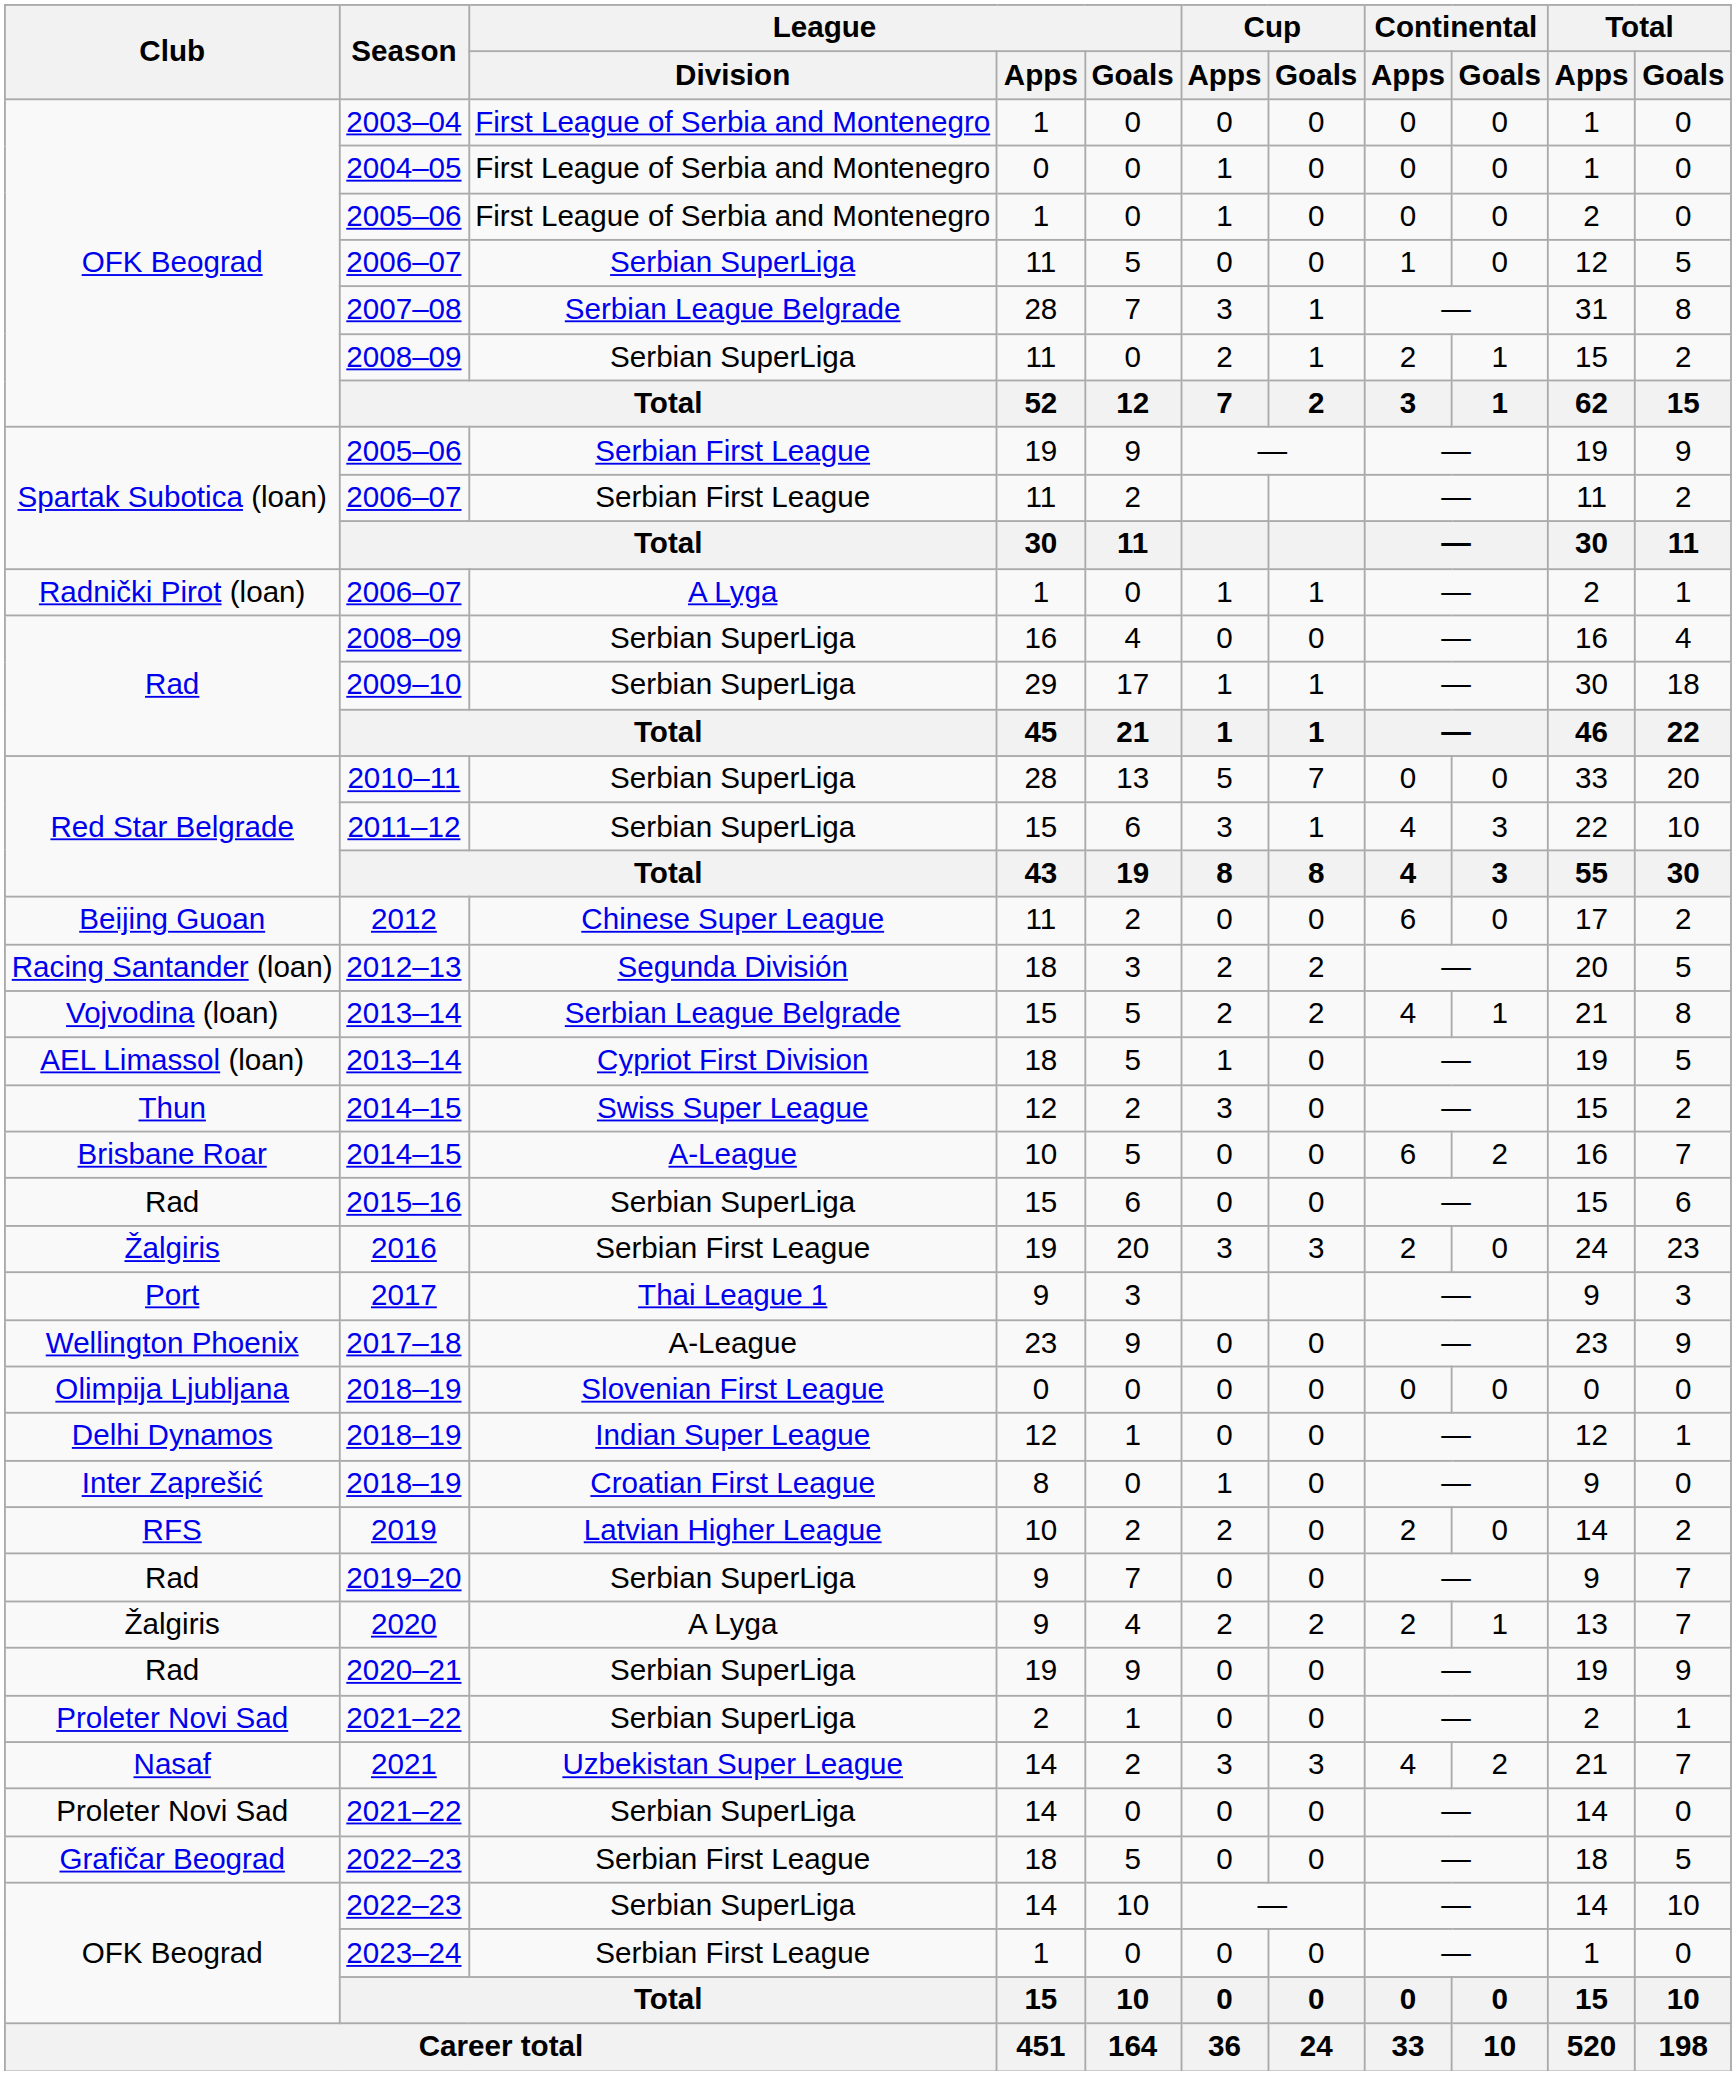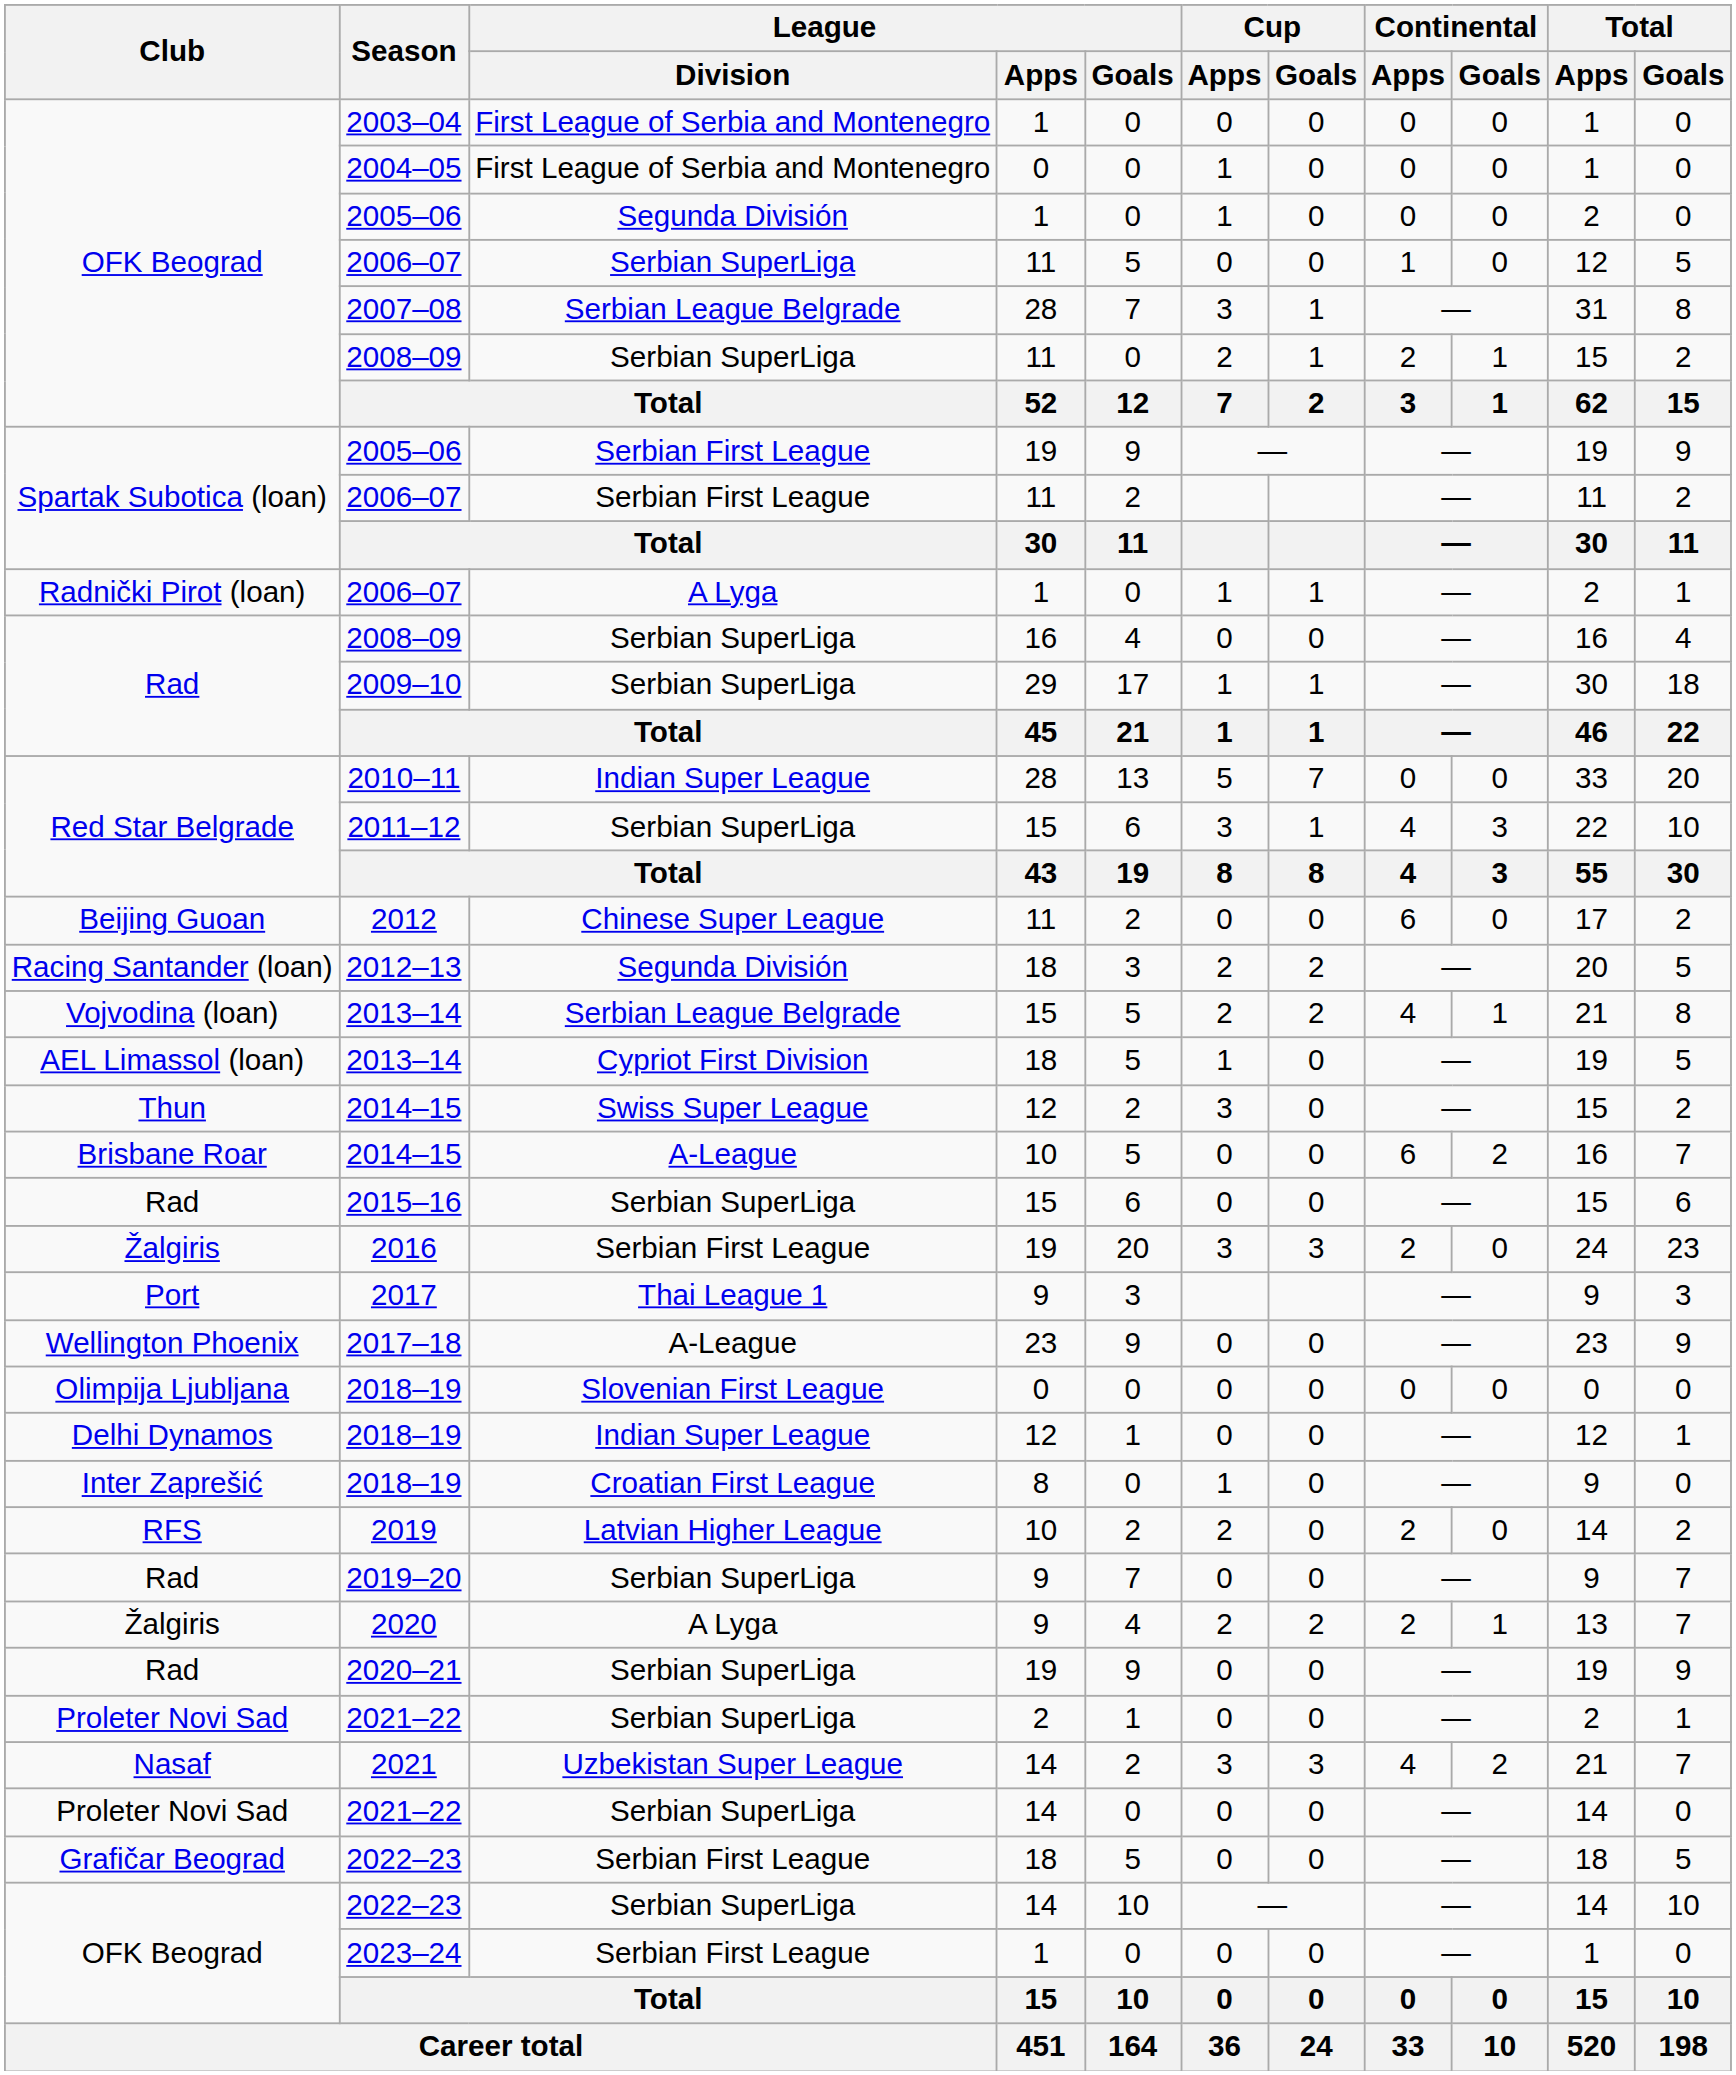 <table class="wikitable" style="text-align:center">
 <tr>
 <th rowspan="2">Club</th>
 <th rowspan="2">Season</th>
 <th colspan="3">League</th>
 <th colspan="2">Cup</th>
 <th colspan="2">Continental</th>
 <th colspan="2">Total</th>
 </tr>
 <tr>
 <th>Division</th>
 <th>Apps</th>
 <th>Goals</th>
 <th>Apps</th>
 <th>Goals</th>
 <th>Apps</th>
 <th>Goals</th>
 <th>Apps</th>
 <th>Goals</th>
 </tr>
 <tr>
 <td rowspan="7"><a href='#'>OFK Beograd</a></td>
 <td><a href='#'>2003–04</a></td>
 <td><a href='#'>First League of Serbia and Montenegro</a></td>
 <td>1</td>
 <td>0</td>
 <td>0</td>
 <td>0</td>
 <td>0</td>
 <td>0</td>
 <td>1</td>
 <td>0</td>
 </tr>
 <tr>
 <td><a href='#'>2004–05</a></td>
 <td>First League of Serbia and Montenegro</td>
 <td>0</td>
 <td>0</td>
 <td>1</td>
 <td>0</td>
 <td>0</td>
 <td>0</td>
 <td>1</td>
 <td>0</td>
 </tr>
 <tr>
 <td><a href='#'>2005–06</a></td>
-<td>First League of Serbia and Montenegro</td>
+<td><a href='#'>Segunda División</a></td>
 <td>1</td>
 <td>0</td>
 <td>1</td>
 <td>0</td>
 <td>0</td>
 <td>0</td>
 <td>2</td>
 <td>0</td>
 </tr>
 <tr>
 <td><a href='#'>2006–07</a></td>
 <td><a href='#'>Serbian SuperLiga</a></td>
 <td>11</td>
 <td>5</td>
 <td>0</td>
 <td>0</td>
 <td>1</td>
 <td>0</td>
 <td>12</td>
 <td>5</td>
 </tr>
 <tr>
 <td><a href='#'>2007–08</a></td>
 <td><a href='#'>Serbian League Belgrade</a></td>
 <td>28</td>
 <td>7</td>
 <td>3</td>
 <td>1</td>
 <td colspan="2">—</td>
 <td>31</td>
 <td>8</td>
 </tr>
 <tr>
 <td><a href='#'>2008–09</a></td>
 <td>Serbian SuperLiga</td>
 <td>11</td>
 <td>0</td>
 <td>2</td>
 <td>1</td>
 <td>2</td>
 <td>1</td>
 <td>15</td>
 <td>2</td>
 </tr>
 <tr>
 <th colspan="2">Total</th>
 <th>52</th>
 <th>12</th>
 <th>7</th>
 <th>2</th>
 <th>3</th>
 <th>1</th>
 <th>62</th>
 <th>15</th>
 </tr>
 <tr>
 <td rowspan="3"><a href='#'>Spartak Subotica</a> (loan)</td>
 <td><a href='#'>2005–06</a></td>
 <td><a href='#'>Serbian First League</a></td>
 <td>19</td>
 <td>9</td>
 <td colspan="2">—</td>
 <td colspan="2">—</td>
 <td>19</td>
 <td>9</td>
 </tr>
 <tr>
 <td><a href='#'>2006–07</a></td>
 <td>Serbian First League</td>
 <td>11</td>
 <td>2</td>
 <td></td>
 <td></td>
 <td colspan="2">—</td>
 <td>11</td>
 <td>2</td>
 </tr>
 <tr>
 <th colspan="2">Total</th>
 <th>30</th>
 <th>11</th>
 <th></th>
 <th></th>
 <th colspan="2">—</th>
 <th>30</th>
 <th>11</th>
 </tr>
 <tr>
 <td><a href='#'>Radnički Pirot</a> (loan)</td>
 <td><a href='#'>2006–07</a></td>
 <td><a href='#'>A Lyga</a></td>
 <td>1</td>
 <td>0</td>
 <td>1</td>
 <td>1</td>
 <td colspan="2">—</td>
 <td>2</td>
 <td>1</td>
 </tr>
 <tr>
 <td rowspan="3"><a href='#'>Rad</a></td>
 <td><a href='#'>2008–09</a></td>
 <td>Serbian SuperLiga</td>
 <td>16</td>
 <td>4</td>
 <td>0</td>
 <td>0</td>
 <td colspan="2">—</td>
 <td>16</td>
 <td>4</td>
 </tr>
 <tr>
 <td><a href='#'>2009–10</a></td>
 <td>Serbian SuperLiga</td>
 <td>29</td>
 <td>17</td>
 <td>1</td>
 <td>1</td>
 <td colspan="2">—</td>
 <td>30</td>
 <td>18</td>
 </tr>
 <tr>
 <th colspan="2">Total</th>
 <th>45</th>
 <th>21</th>
 <th>1</th>
 <th>1</th>
 <th colspan="2">—</th>
 <th>46</th>
 <th>22</th>
 </tr>
 <tr>
 <td rowspan="3"><a href='#'>Red Star Belgrade</a></td>
 <td><a href='#'>2010–11</a></td>
-<td>Serbian SuperLiga</td>
+<td><a href='#'>Indian Super League</a></td>
 <td>28</td>
 <td>13</td>
 <td>5</td>
 <td>7</td>
 <td>0</td>
 <td>0</td>
 <td>33</td>
 <td>20</td>
 </tr>
 <tr>
 <td><a href='#'>2011–12</a></td>
 <td>Serbian SuperLiga</td>
 <td>15</td>
 <td>6</td>
 <td>3</td>
 <td>1</td>
 <td>4</td>
 <td>3</td>
 <td>22</td>
 <td>10</td>
 </tr>
 <tr>
 <th colspan="2">Total</th>
 <th>43</th>
 <th>19</th>
 <th>8</th>
 <th>8</th>
 <th>4</th>
 <th>3</th>
 <th>55</th>
 <th>30</th>
 </tr>
 <tr>
 <td><a href='#'>Beijing Guoan</a></td>
 <td><a href='#'>2012</a></td>
 <td><a href='#'>Chinese Super League</a></td>
 <td>11</td>
 <td>2</td>
 <td>0</td>
 <td>0</td>
 <td>6</td>
 <td>0</td>
 <td>17</td>
 <td>2</td>
 </tr>
 <tr>
 <td><a href='#'>Racing Santander</a> (loan)</td>
 <td><a href='#'>2012–13</a></td>
 <td><a href='#'>Segunda División</a></td>
 <td>18</td>
 <td>3</td>
 <td>2</td>
 <td>2</td>
 <td colspan="2">—</td>
 <td>20</td>
 <td>5</td>
 </tr>
 <tr>
 <td><a href='#'>Vojvodina</a> (loan)</td>
 <td><a href='#'>2013–14</a></td>
 <td><a href='#'>Serbian League Belgrade</a></td>
 <td>15</td>
 <td>5</td>
 <td>2</td>
 <td>2</td>
 <td>4</td>
 <td>1</td>
 <td>21</td>
 <td>8</td>
 </tr>
 <tr>
 <td><a href='#'>AEL Limassol</a> (loan)</td>
 <td><a href='#'>2013–14</a></td>
 <td><a href='#'>Cypriot First Division</a></td>
 <td>18</td>
 <td>5</td>
 <td>1</td>
 <td>0</td>
 <td colspan="2">—</td>
 <td>19</td>
 <td>5</td>
 </tr>
 <tr>
 <td><a href='#'>Thun</a></td>
 <td><a href='#'>2014–15</a></td>
 <td><a href='#'>Swiss Super League</a></td>
 <td>12</td>
 <td>2</td>
 <td>3</td>
 <td>0</td>
 <td colspan="2">—</td>
 <td>15</td>
 <td>2</td>
 </tr>
 <tr>
 <td><a href='#'>Brisbane Roar</a></td>
 <td><a href='#'>2014–15</a></td>
 <td><a href='#'>A-League</a></td>
 <td>10</td>
 <td>5</td>
 <td>0</td>
 <td>0</td>
 <td>6</td>
 <td>2</td>
 <td>16</td>
 <td>7</td>
 </tr>
 <tr>
 <td>Rad</td>
 <td><a href='#'>2015–16</a></td>
 <td>Serbian SuperLiga</td>
 <td>15</td>
 <td>6</td>
 <td>0</td>
 <td>0</td>
 <td colspan="2">—</td>
 <td>15</td>
 <td>6</td>
 </tr>
 <tr>
 <td><a href='#'>Žalgiris</a></td>
 <td><a href='#'>2016</a></td>
 <td>Serbian First League</td>
 <td>19</td>
 <td>20</td>
 <td>3</td>
 <td>3</td>
 <td>2</td>
 <td>0</td>
 <td>24</td>
 <td>23</td>
 </tr>
 <tr>
 <td><a href='#'>Port</a></td>
 <td><a href='#'>2017</a></td>
 <td><a href='#'>Thai League 1</a></td>
 <td>9</td>
 <td>3</td>
 <td></td>
 <td></td>
 <td colspan="2">—</td>
 <td>9</td>
 <td>3</td>
 </tr>
 <tr>
 <td><a href='#'>Wellington Phoenix</a></td>
 <td><a href='#'>2017–18</a></td>
 <td>A-League</td>
 <td>23</td>
 <td>9</td>
 <td>0</td>
 <td>0</td>
 <td colspan="2">—</td>
 <td>23</td>
 <td>9</td>
 </tr>
 <tr>
 <td><a href='#'>Olimpija Ljubljana</a></td>
 <td><a href='#'>2018–19</a></td>
 <td><a href='#'>Slovenian First League</a></td>
 <td>0</td>
 <td>0</td>
 <td>0</td>
 <td>0</td>
 <td>0</td>
 <td>0</td>
 <td>0</td>
 <td>0</td>
 </tr>
 <tr>
 <td><a href='#'>Delhi Dynamos</a></td>
 <td><a href='#'>2018–19</a></td>
 <td><a href='#'>Indian Super League</a></td>
 <td>12</td>
 <td>1</td>
 <td>0</td>
 <td>0</td>
 <td colspan="2">—</td>
 <td>12</td>
 <td>1</td>
 </tr>
 <tr>
 <td><a href='#'>Inter Zaprešić</a></td>
 <td><a href='#'>2018–19</a></td>
 <td><a href='#'>Croatian First League</a></td>
 <td>8</td>
 <td>0</td>
 <td>1</td>
 <td>0</td>
 <td colspan="2">—</td>
 <td>9</td>
 <td>0</td>
 </tr>
 <tr>
 <td><a href='#'>RFS</a></td>
 <td><a href='#'>2019</a></td>
 <td><a href='#'>Latvian Higher League</a></td>
 <td>10</td>
 <td>2</td>
 <td>2</td>
 <td>0</td>
 <td>2</td>
 <td>0</td>
 <td>14</td>
 <td>2</td>
 </tr>
 <tr>
 <td>Rad</td>
 <td><a href='#'>2019–20</a></td>
 <td>Serbian SuperLiga</td>
 <td>9</td>
 <td>7</td>
 <td>0</td>
 <td>0</td>
 <td colspan="2">—</td>
 <td>9</td>
 <td>7</td>
 </tr>
 <tr>
 <td>Žalgiris</td>
 <td><a href='#'>2020</a></td>
 <td>A Lyga</td>
 <td>9</td>
 <td>4</td>
 <td>2</td>
 <td>2</td>
 <td>2</td>
 <td>1</td>
 <td>13</td>
 <td>7</td>
 </tr>
 <tr>
 <td>Rad</td>
 <td><a href='#'>2020–21</a></td>
 <td>Serbian SuperLiga</td>
 <td>19</td>
 <td>9</td>
 <td>0</td>
 <td>0</td>
 <td colspan="2">—</td>
 <td>19</td>
 <td>9</td>
 </tr>
 <tr>
 <td><a href='#'>Proleter Novi Sad</a></td>
 <td><a href='#'>2021–22</a></td>
 <td>Serbian SuperLiga</td>
 <td>2</td>
 <td>1</td>
 <td>0</td>
 <td>0</td>
 <td colspan="2">—</td>
 <td>2</td>
 <td>1</td>
 </tr>
 <tr>
 <td><a href='#'>Nasaf</a></td>
 <td><a href='#'>2021</a></td>
 <td><a href='#'>Uzbekistan Super League</a></td>
 <td>14</td>
 <td>2</td>
 <td>3</td>
 <td>3</td>
 <td>4</td>
 <td>2</td>
 <td>21</td>
 <td>7</td>
 </tr>
 <tr>
 <td>Proleter Novi Sad</td>
 <td><a href='#'>2021–22</a></td>
 <td>Serbian SuperLiga</td>
 <td>14</td>
 <td>0</td>
 <td>0</td>
 <td>0</td>
 <td colspan="2">—</td>
 <td>14</td>
 <td>0</td>
 </tr>
 <tr>
 <td><a href='#'>Grafičar Beograd</a></td>
 <td><a href='#'>2022–23</a></td>
 <td>Serbian First League</td>
 <td>18</td>
 <td>5</td>
 <td>0</td>
 <td>0</td>
 <td colspan="2">—</td>
 <td>18</td>
 <td>5</td>
 </tr>
 <tr>
 <td rowspan="3">OFK Beograd</td>
 <td><a href='#'>2022–23</a></td>
 <td>Serbian SuperLiga</td>
 <td>14</td>
 <td>10</td>
 <td colspan="2">—</td>
 <td colspan="2">—</td>
 <td>14</td>
 <td>10</td>
 </tr>
 <tr>
 <td><a href='#'>2023–24</a></td>
 <td>Serbian First League</td>
 <td>1</td>
 <td>0</td>
 <td>0</td>
 <td>0</td>
 <td colspan="2">—</td>
 <td>1</td>
 <td>0</td>
 </tr>
 <tr>
 <th colspan="2">Total</th>
 <th>15</th>
 <th>10</th>
 <th>0</th>
 <th>0</th>
 <th>0</th>
 <th>0</th>
 <th>15</th>
 <th>10</th>
 </tr>
 <tr>
 <th colspan="3">Career total</th>
 <th>451</th>
 <th>164</th>
 <th>36</th>
 <th>24</th>
 <th>33</th>
 <th>10</th>
 <th>520</th>
 <th>198</th>
 </tr>
 </table>
